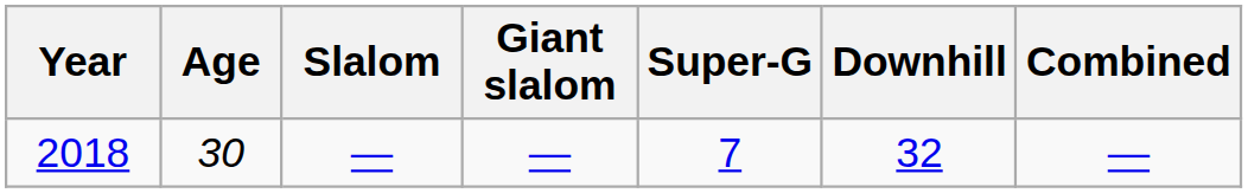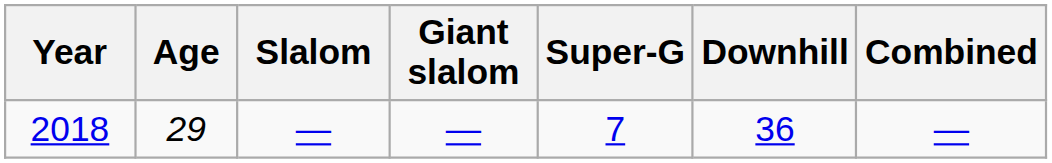 <table class=wikitable style="text-align:center">
 <tr>
 <th>  Year  </th>
 <th> Age </th>
 <th> Slalom </th>
 <th> Giant <br> slalom </th>
 <th>Super-G</th>
 <th>Downhill</th>
 <th>Combined</th>
 </tr>
 <tr>
 <td><a href='#'>2018</a></td>
-<td><em>30</em></td>
+<td><em>29</em></td>
 <td><a href='#'>—</a></td>
 <td><a href='#'>—</a></td>
 <td><a href='#'>7</a></td>
-<td><a href='#'>32</a></td>
+<td><a href='#'>36</a></td>
 <td><a href='#'>—</a></td>
 </tr>
 </table>
